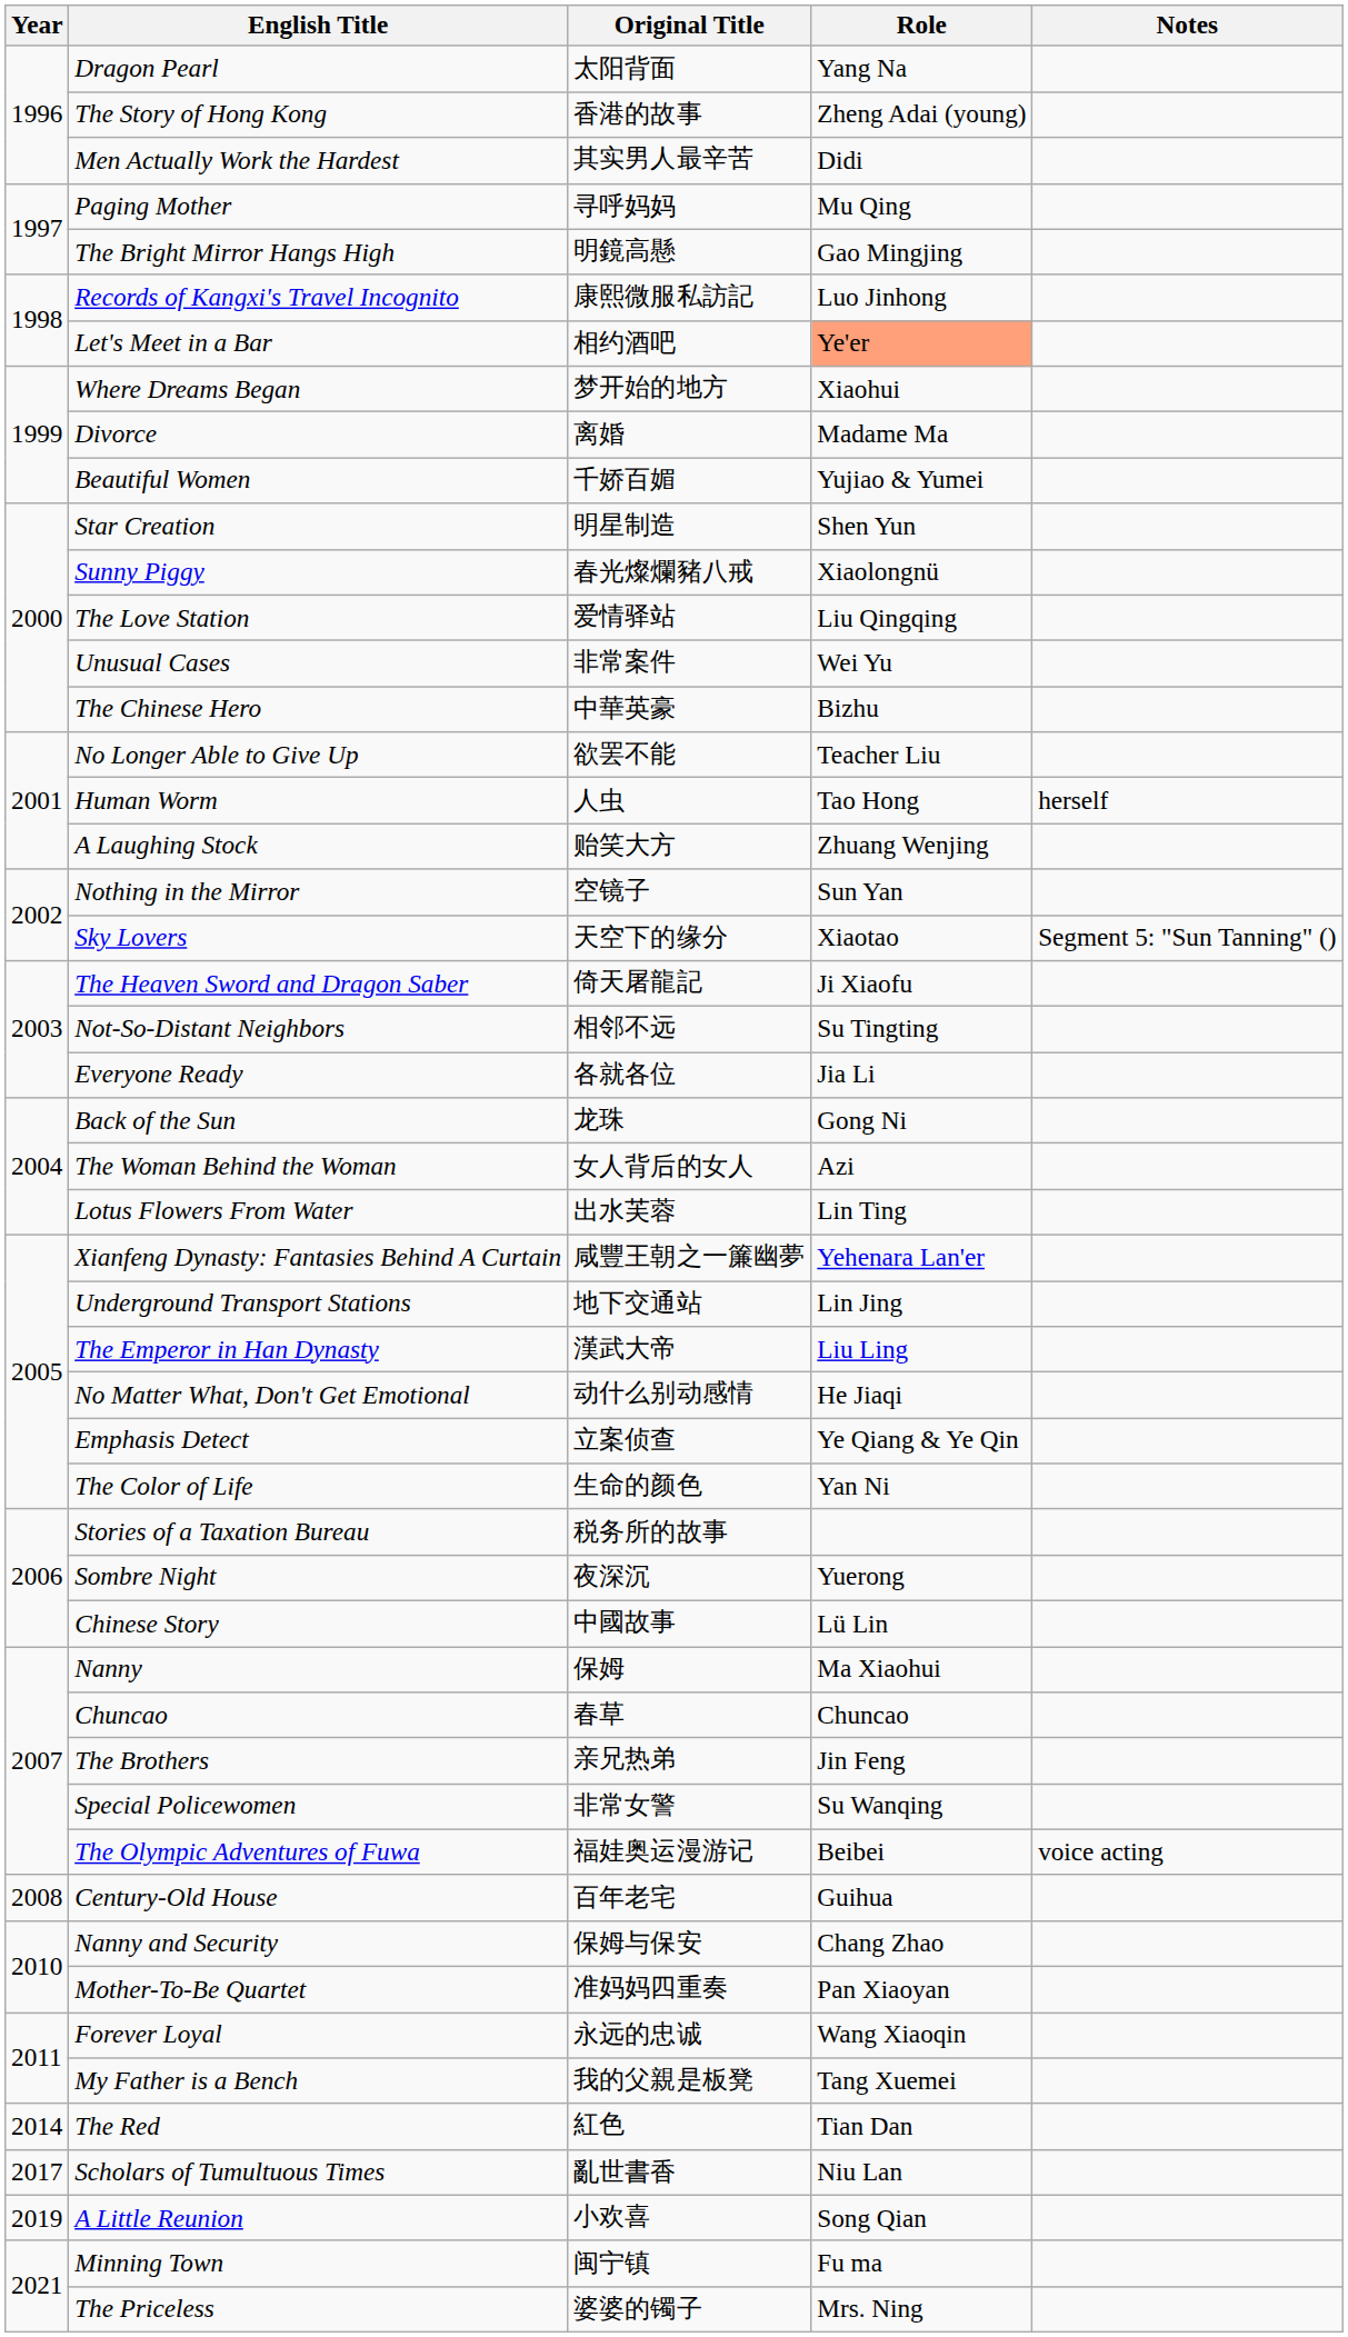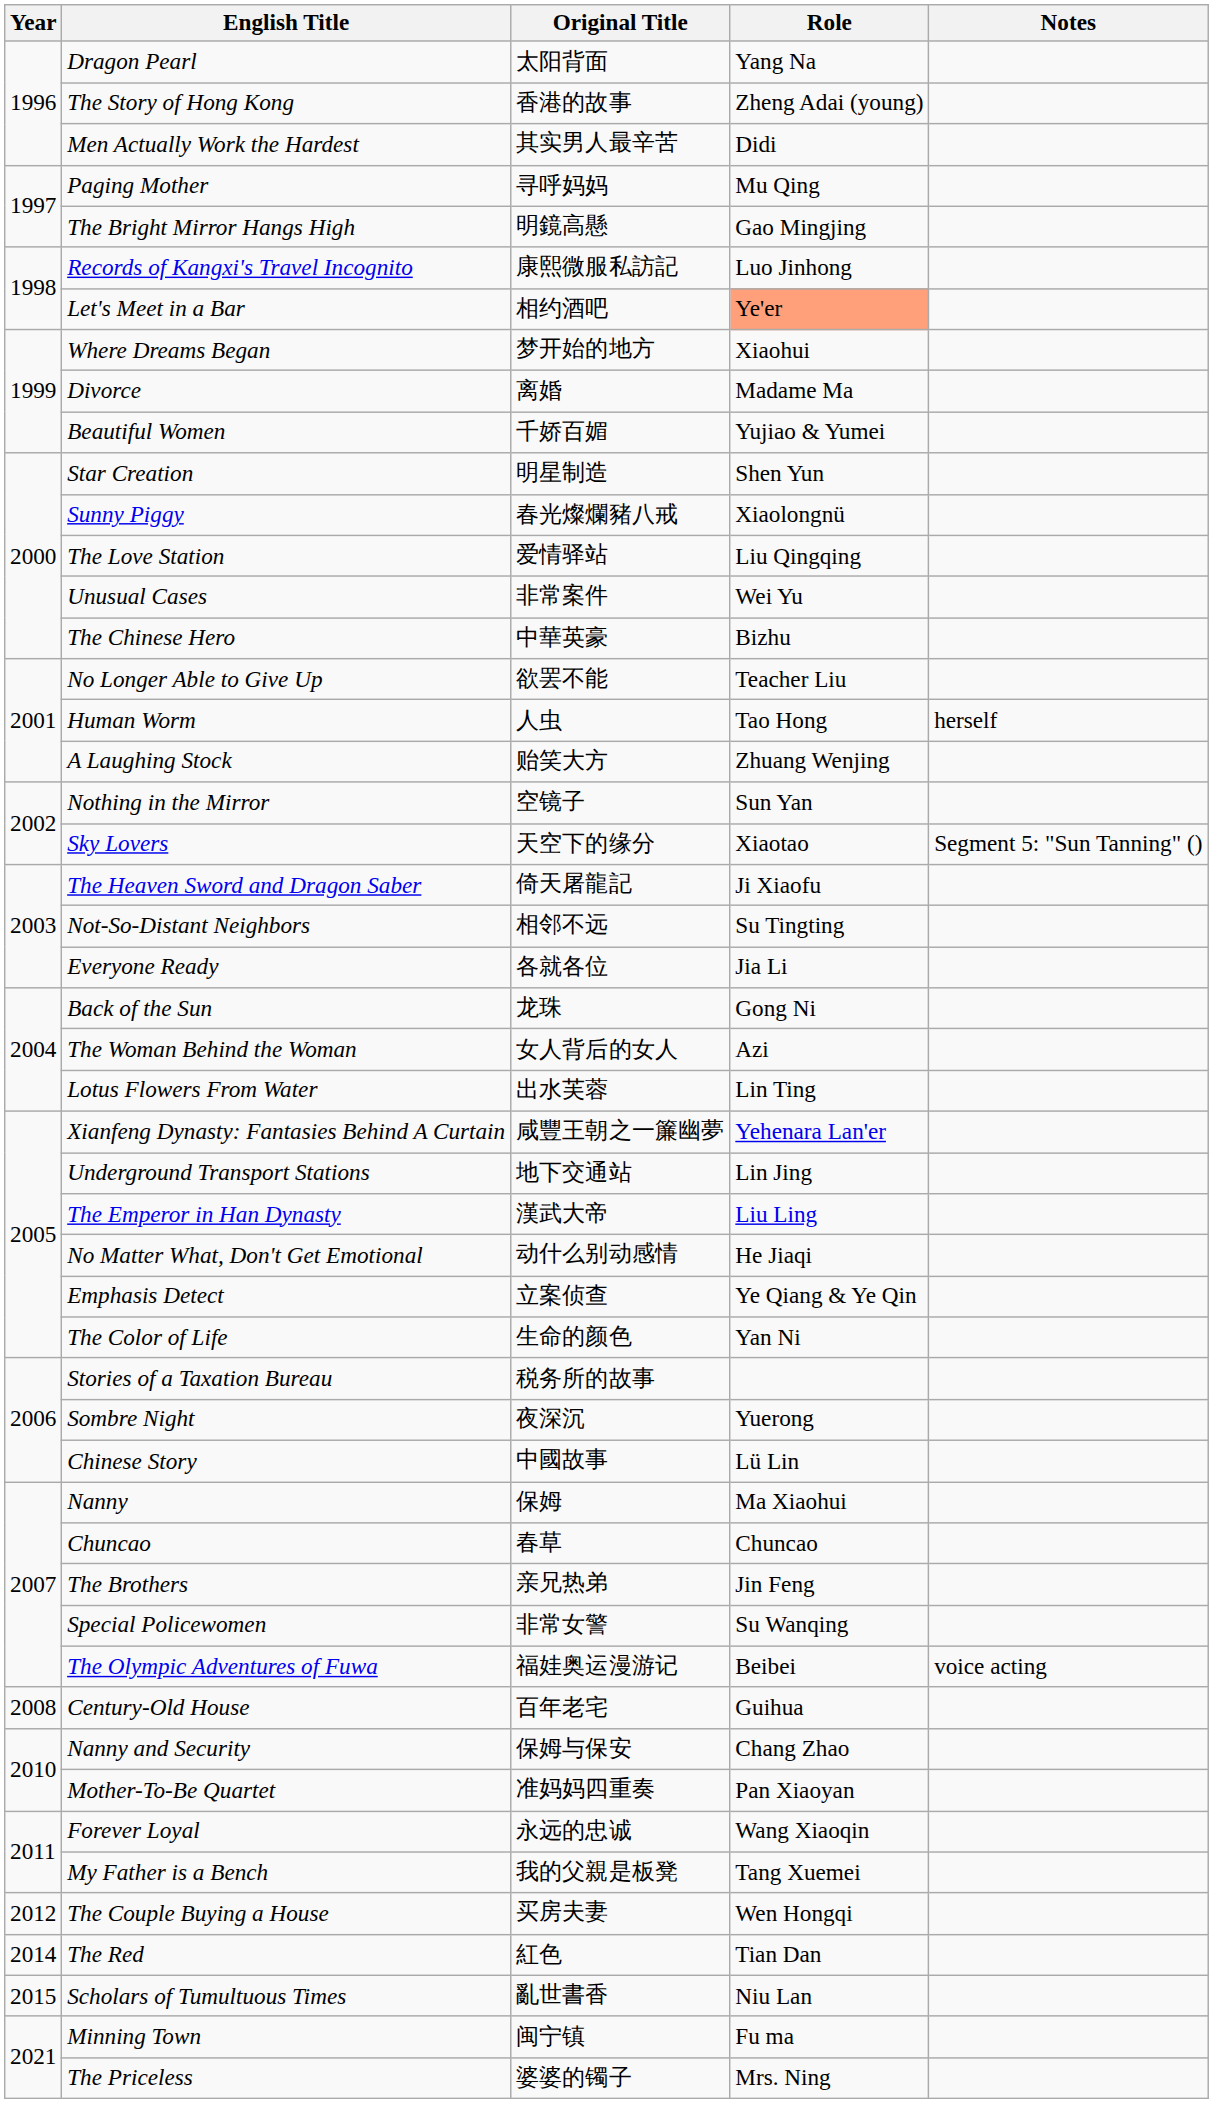 <table class="wikitable sortable">
 <tr>
 <th>Year</th>
 <th>English Title</th>
 <th>Original Title</th>
 <th>Role</th>
 <th class="unsortable">Notes</th>
 </tr>
 <tr>
 <td rowspan=3>1996</td>
 <td><em>Dragon Pearl</em></td>
 <td>太阳背面</td>
 <td>Yang Na</td>
 <td></td>
 </tr>
 <tr>
 <td><em>The Story of Hong Kong</em></td>
 <td>香港的故事</td>
 <td>Zheng Adai (young)</td>
 <td></td>
 </tr>
 <tr>
 <td><em>Men Actually Work the Hardest</em></td>
 <td>其实男人最辛苦</td>
 <td>Didi</td>
 <td></td>
 </tr>
 <tr>
 <td rowspan=2>1997</td>
 <td><em>Paging Mother</em></td>
 <td>寻呼妈妈</td>
 <td>Mu Qing</td>
 <td></td>
 </tr>
 <tr>
 <td><em>The Bright Mirror Hangs High</em></td>
 <td>明鏡高懸</td>
 <td>Gao Mingjing</td>
 <td></td>
 </tr>
 <tr>
 <td rowspan=2>1998</td>
 <td><em><a href='#'>Records of Kangxi's Travel Incognito</a></em></td>
 <td>康熙微服私訪記</td>
 <td>Luo Jinhong</td>
 <td></td>
 </tr>
 <tr>
 <td><em>Let's Meet in a Bar</em></td>
 <td>相约酒吧</td>
 <td style="background: lightsalmon;">Ye'er</td>
 <td></td>
 </tr>
 <tr>
 <td rowspan=3>1999</td>
 <td><em>Where Dreams Began</em></td>
 <td>梦开始的地方</td>
 <td>Xiaohui</td>
 <td></td>
 </tr>
 <tr>
 <td><em>Divorce</em></td>
 <td>离婚</td>
 <td>Madame Ma</td>
 <td></td>
 </tr>
 <tr>
 <td><em>Beautiful Women</em></td>
 <td>千娇百媚</td>
 <td>Yujiao & Yumei</td>
 <td></td>
 </tr>
 <tr>
 <td rowspan=5>2000</td>
 <td><em>Star Creation</em></td>
 <td>明星制造</td>
 <td>Shen Yun</td>
 <td></td>
 </tr>
 <tr>
 <td><em><a href='#'>Sunny Piggy</a></em></td>
 <td>春光燦爛豬八戒</td>
 <td>Xiaolongnü</td>
 <td></td>
 </tr>
 <tr>
 <td><em>The Love Station</em></td>
 <td>爱情驿站</td>
 <td>Liu Qingqing</td>
 <td></td>
 </tr>
 <tr>
 <td><em>Unusual Cases</em></td>
 <td>非常案件</td>
 <td>Wei Yu</td>
 <td></td>
 </tr>
 <tr>
 <td><em>The Chinese Hero</em></td>
 <td>中華英豪</td>
 <td>Bizhu</td>
 <td></td>
 </tr>
 <tr>
 <td rowspan=3>2001</td>
 <td><em>No Longer Able to Give Up</em></td>
 <td>欲罢不能</td>
 <td>Teacher Liu</td>
 <td></td>
 </tr>
 <tr>
 <td><em>Human Worm</em></td>
 <td>人虫</td>
 <td>Tao Hong</td>
 <td>herself</td>
 </tr>
 <tr>
 <td><em>A Laughing Stock</em></td>
 <td>贻笑大方</td>
 <td>Zhuang Wenjing</td>
 <td></td>
 </tr>
 <tr>
 <td rowspan=2>2002</td>
 <td><em>Nothing in the Mirror</em></td>
 <td>空镜子</td>
 <td>Sun Yan</td>
 <td></td>
 </tr>
 <tr>
 <td><em><a href='#'>Sky Lovers</a></em></td>
 <td>天空下的缘分</td>
 <td>Xiaotao</td>
 <td>Segment 5: "Sun Tanning" ()</td>
 </tr>
 <tr>
 <td rowspan=3>2003</td>
 <td><em><a href='#'>The Heaven Sword and Dragon Saber</a></em></td>
 <td>倚天屠龍記</td>
 <td>Ji Xiaofu</td>
 <td></td>
 </tr>
 <tr>
 <td><em>Not-So-Distant Neighbors</em></td>
 <td>相邻不远</td>
 <td>Su Tingting</td>
 <td></td>
 </tr>
 <tr>
 <td><em>Everyone Ready</em></td>
 <td>各就各位</td>
 <td>Jia Li</td>
 <td></td>
 </tr>
 <tr>
 <td rowspan=3>2004</td>
 <td><em>Back of the Sun</em></td>
 <td>龙珠</td>
 <td>Gong Ni</td>
 <td></td>
 </tr>
 <tr>
 <td><em>The Woman Behind the Woman</em></td>
 <td>女人背后的女人</td>
 <td>Azi</td>
 <td></td>
 </tr>
 <tr>
 <td><em>Lotus Flowers From Water</em></td>
 <td>出水芙蓉</td>
 <td>Lin Ting</td>
 <td></td>
 </tr>
 <tr>
 <td rowspan=6>2005</td>
 <td><em>Xianfeng Dynasty: Fantasies Behind A Curtain</em></td>
 <td>咸豐王朝之一簾幽夢</td>
 <td><a href='#'>Yehenara Lan'er</a></td>
 <td></td>
 </tr>
 <tr>
 <td><em>Underground Transport Stations</em></td>
 <td>地下交通站</td>
 <td>Lin Jing</td>
 <td></td>
 </tr>
 <tr>
 <td><em><a href='#'>The Emperor in Han Dynasty</a></em></td>
 <td>漢武大帝</td>
 <td><a href='#'>Liu Ling</a></td>
 <td></td>
 </tr>
 <tr>
 <td><em>No Matter What, Don't Get Emotional</em></td>
 <td>动什么别动感情</td>
 <td>He Jiaqi</td>
 <td></td>
 </tr>
 <tr>
 <td><em>Emphasis Detect</em></td>
 <td>立案侦查</td>
 <td>Ye Qiang & Ye Qin</td>
 <td></td>
 </tr>
 <tr>
 <td><em>The Color of Life</em></td>
 <td>生命的颜色</td>
 <td>Yan Ni</td>
 <td></td>
 </tr>
 <tr>
 <td rowspan=3>2006</td>
 <td><em>Stories of a Taxation Bureau</em></td>
 <td>税务所的故事</td>
 <td></td>
 <td></td>
 </tr>
 <tr>
 <td><em>Sombre Night</em></td>
 <td>夜深沉</td>
 <td>Yuerong</td>
 <td></td>
 </tr>
 <tr>
 <td><em>Chinese Story</em></td>
 <td>中國故事</td>
 <td>Lü Lin</td>
 <td></td>
 </tr>
 <tr>
 <td rowspan=5>2007</td>
 <td><em>Nanny</em></td>
 <td>保姆</td>
 <td>Ma Xiaohui</td>
 <td></td>
 </tr>
 <tr>
 <td><em>Chuncao</em></td>
 <td>春草</td>
 <td>Chuncao</td>
 <td></td>
 </tr>
 <tr>
 <td><em>The Brothers</em></td>
 <td>亲兄热弟</td>
 <td>Jin Feng</td>
 <td></td>
 </tr>
 <tr>
 <td><em>Special Policewomen</em></td>
 <td>非常女警</td>
 <td>Su Wanqing</td>
 <td></td>
 </tr>
 <tr>
 <td><em><a href='#'>The Olympic Adventures of Fuwa</a></em></td>
 <td>福娃奥运漫游记</td>
 <td>Beibei</td>
 <td>voice acting</td>
 </tr>
 <tr>
 <td>2008</td>
 <td><em>Century-Old House</em></td>
 <td>百年老宅</td>
 <td>Guihua</td>
 <td></td>
 </tr>
 <tr>
 <td rowspan=2>2010</td>
 <td><em>Nanny and Security</em></td>
 <td>保姆与保安</td>
 <td>Chang Zhao</td>
 <td></td>
 </tr>
 <tr>
 <td><em>Mother-To-Be Quartet</em></td>
 <td>准妈妈四重奏</td>
 <td>Pan Xiaoyan</td>
 <td></td>
 </tr>
 <tr>
 <td rowspan=2>2011</td>
 <td><em>Forever Loyal</em></td>
 <td>永远的忠诚</td>
 <td>Wang Xiaoqin</td>
 <td></td>
 </tr>
 <tr>
 <td><em>My Father is a Bench</em></td>
 <td>我的父親是板凳</td>
 <td>Tang Xuemei</td>
 <td></td>
 </tr>
 <tr>
+<td>2012</td>
+<td><em>The Couple Buying a House</em></td>
+<td>买房夫妻</td>
+<td>Wen Hongqi</td>
+<td></td>
+</tr>
+<tr>
 <td>2014</td>
 <td><em>The Red</em></td>
 <td>紅色</td>
 <td>Tian Dan</td>
 <td></td>
 </tr>
 <tr>
-<td>2017</td>
+<td>2015</td>
 <td><em>Scholars of Tumultuous Times</em></td>
 <td>亂世書香</td>
 <td>Niu Lan</td>
-<td></td>
-</tr>
-<tr>
-<td>2019</td>
-<td><em><a href='#'>A Little Reunion</a></em></td>
-<td>小欢喜</td>
-<td>Song Qian</td>
 <td></td>
 </tr>
 <tr>
 <td rowspan=2>2021</td>
 <td><em>Minning Town</em></td>
 <td>闽宁镇</td>
 <td>Fu ma</td>
 <td></td>
 </tr>
 <tr>
 <td><em>The Priceless</em></td>
 <td>婆婆的镯子</td>
 <td>Mrs. Ning</td>
 <td></td>
 </tr>
 <tr>
 </tr>
 </table>
